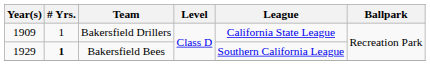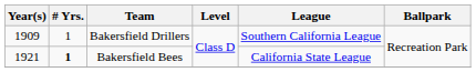 <table class="wikitable" style="text-align:center; font-size: 95%;">
 <tr>
 <th>Year(s)</th>
 <th># Yrs.</th>
 <th>Team</th>
 <th>Level</th>
 <th>League</th>
 <th>Ballpark</th>
 </tr>
 <tr>
 <td>1909</td>
 <td>1</td>
 <td>Bakersfield Drillers</td>
 <td rowspan=2><a href='#'>Class D</a></td>
-<td><a href='#'>California State League</a></td>
+<td><a href='#'>Southern California League</a></td>
 <td rowspan=2>Recreation Park</td>
 </tr>
 <tr>
-<td>1929</td>
+<td>1921</td>
 <td><strong>1</strong></td>
 <td>Bakersfield Bees</td>
-<td><a href='#'>Southern California League</a></td>
+<td><a href='#'>California State League</a></td>
 </tr>
 <tr>
 </tr>
 </table>
